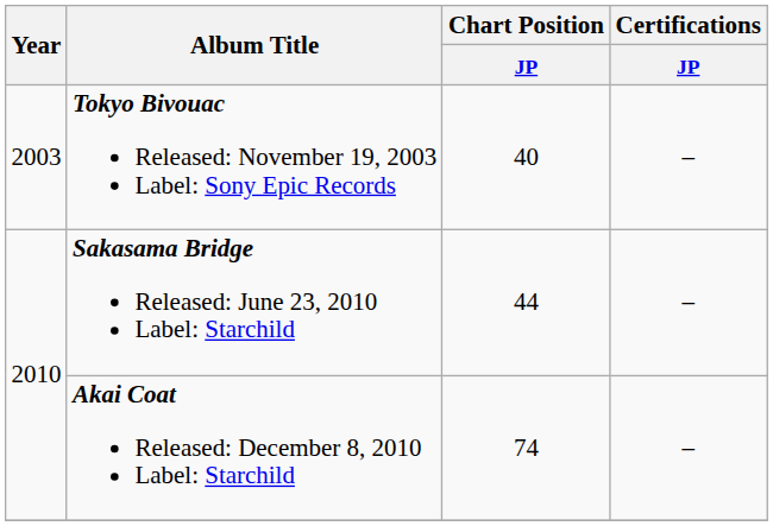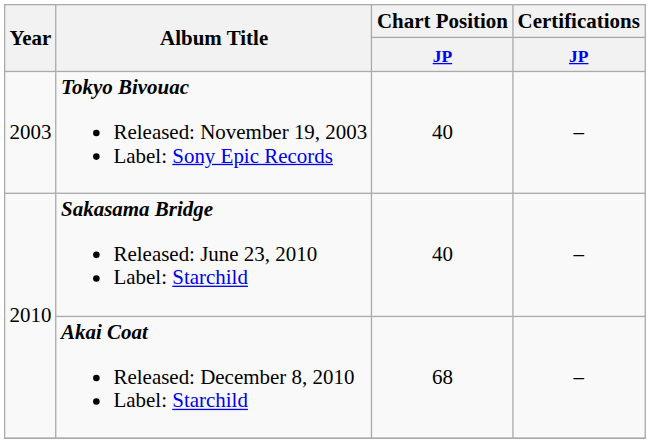 <table class="wikitable">
 <tr>
 <th align="center" rowspan="2">Year</th>
 <th align="center" rowspan="2">Album Title</th>
 <th align="center">Chart Position</th>
 <th align="center">Certifications</th>
 </tr>
 <tr>
 <th align="center"><small><a href='#'>JP</a></small> </th>
 <th align="center"><small><a href='#'>JP</a></small></th>
 </tr>
 <tr>
 <td align="center" rowspan="1">2003</td>
 <td align="left"><strong><em>Tokyo Bivouac</em></strong><br><ul><li>Released: November 19, 2003</li><li>Label: <a href='#'>Sony Epic Records</a></li></ul></td>
 <td align="center">40</td>
 <td align="center">–</td>
 </tr>
 <tr>
 <td align="center" rowspan="2">2010</td>
 <td align="left"><strong><em>Sakasama Bridge</em></strong><br><ul><li>Released: June 23, 2010</li><li>Label: <a href='#'>Starchild</a></li></ul></td>
-<td align="center">44</td>
+<td align="center">40</td>
 <td align="center">–</td>
 </tr>
 <tr>
 <td align="left"><strong><em>Akai Coat</em></strong><br><ul><li>Released: December 8, 2010</li><li>Label: <a href='#'>Starchild</a></li></ul></td>
-<td align="center">74</td>
+<td align="center">68</td>
 <td align="center">–</td>
 </tr>
 <tr>
 </tr>
 </table>
